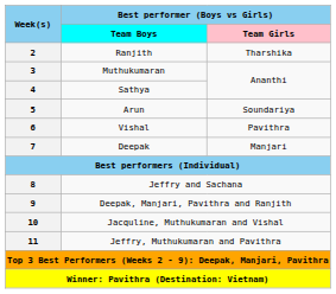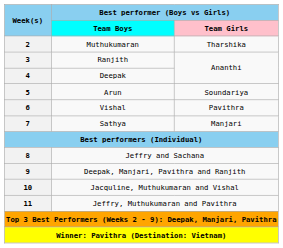 <table class="wikitable" style="text-align:center; font-size:90%; line-height:20px; width:auto;">
 <tr>
 <th rowspan="2" style="background:#89CFF0">Week(s)</th>
 <th colspan="2" style="background:#89CFF0">Best performer (Boys vs Girls)</th>
 </tr>
 <tr>
 <th style="background:cyan">Team Boys</th>
 <th style="background:pink">Team Girls</th>
 </tr>
 <tr>
 <th>2</th>
-<td>Ranjith</td>
+<td>Muthukumaran</td>
 <td>Tharshika</td>
 </tr>
 <tr>
 <th>3</th>
-<td>Muthukumaran</td>
+<td>Ranjith</td>
 <td rowspan="2">Ananthi</td>
 </tr>
 <tr>
 <th>4</th>
-<td>Sathya</td>
+<td>Deepak</td>
 </tr>
 <tr>
 <th>5</th>
 <td>Arun</td>
 <td>Soundariya</td>
 </tr>
 <tr>
 <th>6</th>
 <td>Vishal</td>
 <td>Pavithra</td>
 </tr>
 <tr>
 <th>7</th>
-<td>Deepak</td>
+<td>Sathya</td>
 <td>Manjari</td>
 </tr>
 <tr>
 <th colspan="3" style="background:#89CFF0">Best performers (Individual)</th>
 </tr>
 <tr>
 <th>8</th>
 <td colspan="2">Jeffry and Sachana</td>
 </tr>
 <tr>
 <th>9</th>
 <td colspan="2">Deepak, Manjari, Pavithra and Ranjith</td>
 </tr>
 <tr>
 <th>10</th>
 <td colspan="2">Jacquline, Muthukumaran and Vishal</td>
 </tr>
 <tr>
 <th>11</th>
 <td colspan="2">Jeffry, Muthukumaran and Pavithra</td>
 </tr>
 <tr>
 <th colspan="3" style="background:orange;">Top 3 Best Performers (Weeks 2 - 9): Deepak, Manjari, Pavithra</th>
 </tr>
 <tr>
 <th colspan="3" style="background:yellow;">Winner: Pavithra (Destination: Vietnam)</th>
 </tr>
 </table>
